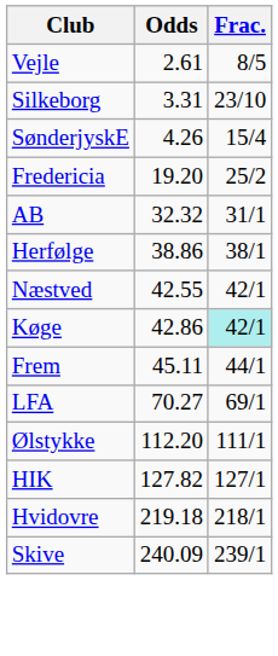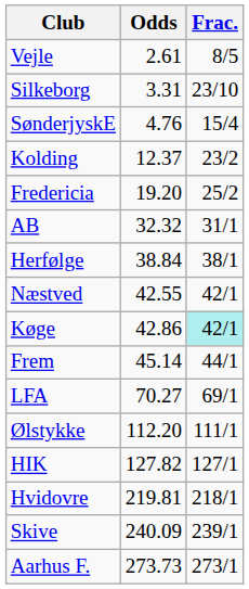 <table class="wikitable sortable" style="float:right; clear:right; margin-left:1em;">
 <tr style="font-size:0.90em;">
 <th>Club</th>
 <th>Odds</th>
 <th><a href='#'>Frac.</a></th>
 </tr>
 <tr style="font-size:0.90em;">
 <td><a href='#'>Vejle</a></td>
 <td style="text-align:right;">2.61</td>
 <td style="text-align:right;">8/5</td>
 </tr>
 <tr style="font-size:0.90em;">
 <td><a href='#'>Silkeborg</a></td>
 <td style="text-align:right;">3.31</td>
 <td style="text-align:right;">23/10</td>
 </tr>
 <tr style="font-size:0.90em;">
 <td><a href='#'>SønderjyskE</a></td>
-<td style="text-align:right;">4.26</td>
+<td style="text-align:right;">4.76</td>
 <td style="text-align:right;">15/4</td>
+</tr>
+<tr style="font-size:0.90em;">
+<td><a href='#'>Kolding</a></td>
+<td style="text-align:right;">12.37</td>
+<td style="text-align:right;">23/2</td>
 </tr>
 <tr style="font-size:0.90em;">
 <td><a href='#'>Fredericia</a></td>
 <td style="text-align:right;">19.20</td>
 <td style="text-align:right;">25/2</td>
 </tr>
 <tr style="font-size:0.90em;">
 <td><a href='#'>AB</a></td>
 <td style="text-align:right;">32.32</td>
 <td style="text-align:right;">31/1</td>
 </tr>
 <tr style="font-size:0.90em;">
 <td><a href='#'>Herfølge</a></td>
-<td style="text-align:right;">38.86</td>
+<td style="text-align:right;">38.84</td>
 <td style="text-align:right;">38/1</td>
 </tr>
 <tr style="font-size:0.90em;">
 <td><a href='#'>Næstved</a></td>
 <td style="text-align:right;">42.55</td>
 <td style="text-align:right;">42/1</td>
 </tr>
 <tr style="font-size:0.90em;">
 <td><a href='#'>Køge</a></td>
 <td style="text-align:right;">42.86</td>
 <td style="background: paleturquoise; text-align:right;">42/1</td>
 </tr>
 <tr style="font-size:0.90em;">
 <td><a href='#'>Frem</a></td>
-<td style="text-align:right;">45.11</td>
+<td style="text-align:right;">45.14</td>
 <td style="text-align:right;">44/1</td>
 </tr>
 <tr style="font-size:0.90em;">
 <td><a href='#'>LFA</a></td>
 <td style="text-align:right;">70.27</td>
 <td style="text-align:right;">69/1</td>
 </tr>
 <tr style="font-size:0.90em;">
 <td><a href='#'>Ølstykke</a></td>
 <td style="text-align:right;">112.20</td>
 <td style="text-align:right;">111/1</td>
 </tr>
 <tr style="font-size:0.90em;">
 <td><a href='#'>HIK</a></td>
 <td style="text-align:right;">127.82</td>
 <td style="text-align:right;">127/1</td>
 </tr>
 <tr style="font-size:0.90em;">
 <td><a href='#'>Hvidovre</a></td>
-<td style="text-align:right;">219.18</td>
+<td style="text-align:right;">219.81</td>
 <td style="text-align:right;">218/1</td>
 </tr>
 <tr style="font-size:0.90em;">
 <td><a href='#'>Skive</a></td>
 <td style="text-align:right;">240.09</td>
 <td style="text-align:right;">239/1</td>
 </tr>
+<tr style="font-size:0.90em;">
+<td><a href='#'>Aarhus F.</a></td>
+<td style="text-align:right;">273.73</td>
+<td style="text-align:right;">273/1</td>
+</tr>
 </table>
